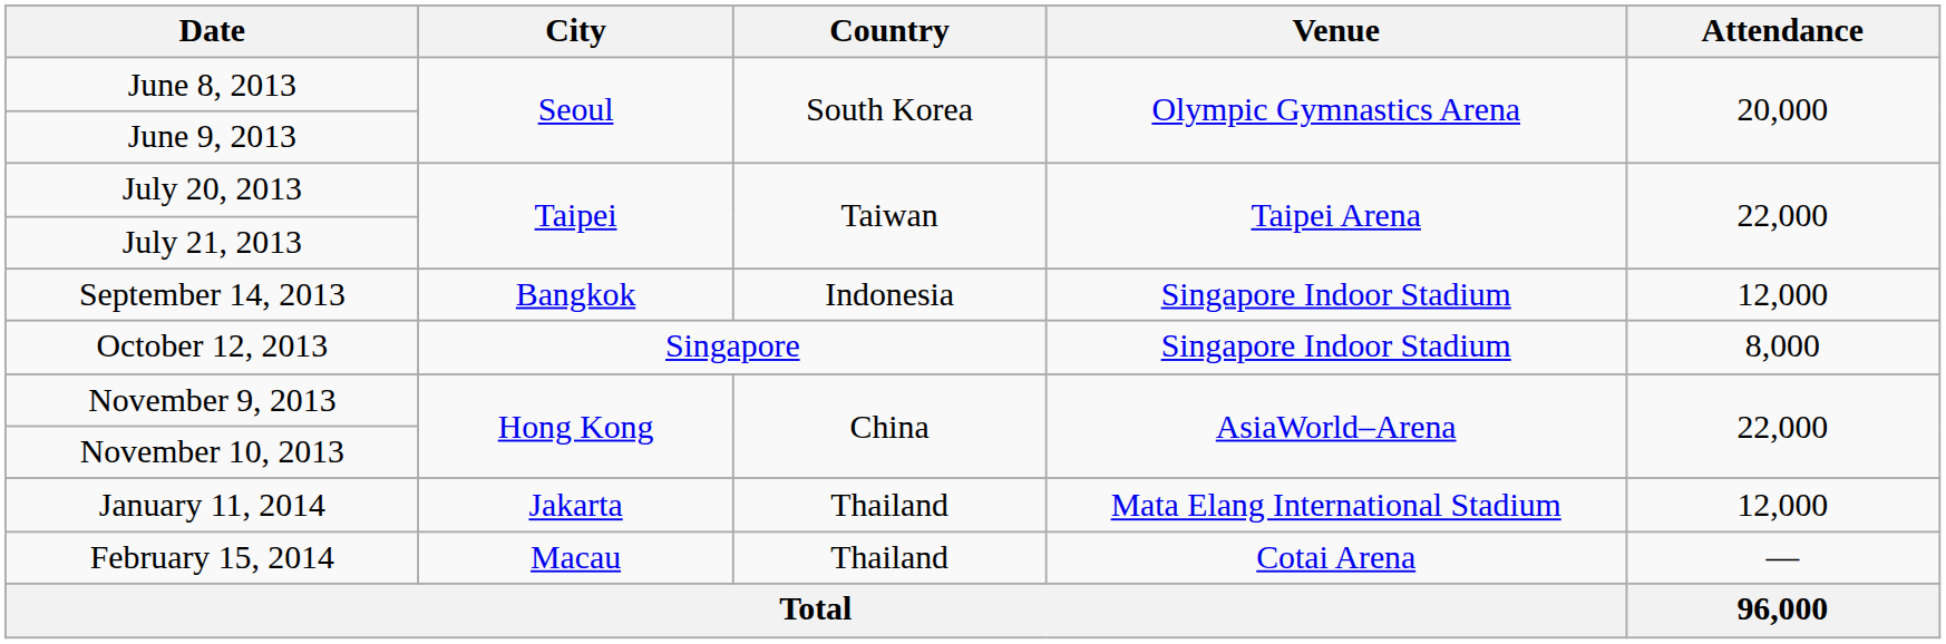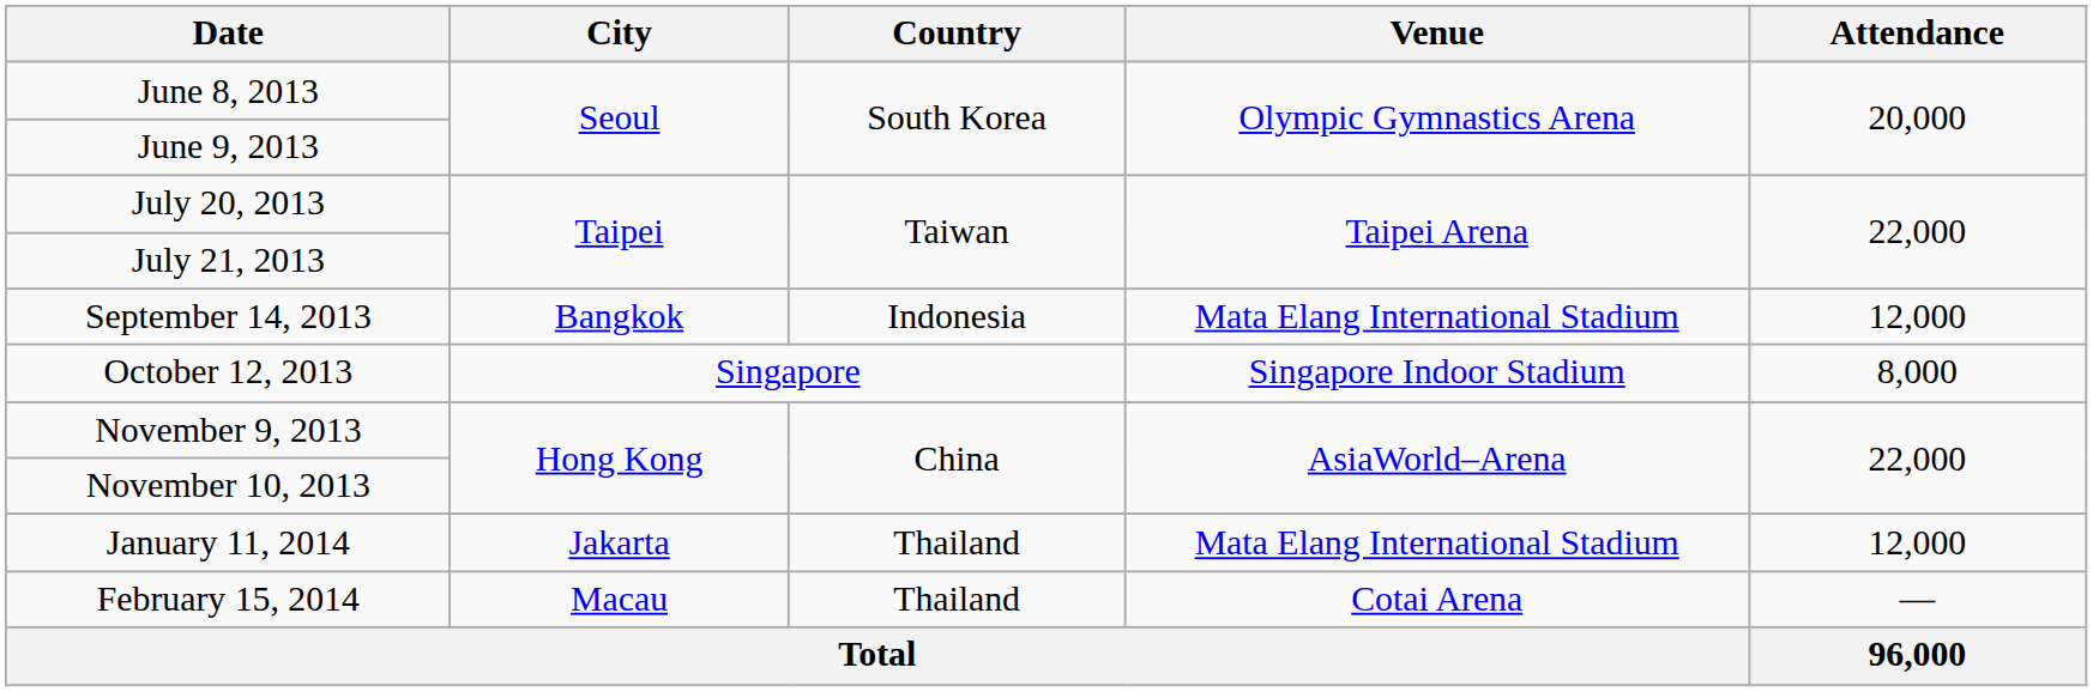 <table class="wikitable" style="text-align:center;">
 <tr>
 <th scope="col" style="width:12em;">Date</th>
 <th scope="col" style="width:9em;">City</th>
 <th scope="col" style="width:9em;">Country</th>
 <th scope="col" style="width:17em;">Venue</th>
 <th scope="col" style="width:9em;">Attendance</th>
 </tr>
 <tr>
 <td>June 8, 2013</td>
 <td rowspan="2"><a href='#'>Seoul</a></td>
 <td rowspan="2">South Korea</td>
 <td rowspan="2"><a href='#'>Olympic Gymnastics Arena</a></td>
 <td rowspan="2">20,000</td>
 </tr>
 <tr>
 <td>June 9, 2013</td>
 </tr>
 <tr>
 <td>July 20, 2013</td>
 <td rowspan="2"><a href='#'>Taipei</a></td>
 <td rowspan="2">Taiwan</td>
 <td rowspan="2"><a href='#'>Taipei Arena</a></td>
 <td rowspan="2">22,000</td>
 </tr>
 <tr>
 <td>July 21, 2013</td>
 </tr>
 <tr>
 <td>September 14, 2013</td>
 <td><a href='#'>Bangkok</a></td>
 <td>Indonesia</td>
-<td><a href='#'>Singapore Indoor Stadium</a></td>
+<td><a href='#'>Mata Elang International Stadium</a></td>
 <td>12,000</td>
 </tr>
 <tr>
 <td>October 12, 2013</td>
 <td colspan="2"><a href='#'>Singapore</a></td>
 <td><a href='#'>Singapore Indoor Stadium</a></td>
 <td>8,000</td>
 </tr>
 <tr>
 <td>November 9, 2013</td>
 <td rowspan="2"><a href='#'>Hong Kong</a></td>
 <td rowspan="2">China</td>
 <td rowspan="2"><a href='#'>AsiaWorld–Arena</a></td>
 <td rowspan="2">22,000</td>
 </tr>
 <tr>
 <td>November 10, 2013</td>
 </tr>
 <tr>
 <td>January 11, 2014</td>
 <td><a href='#'>Jakarta</a></td>
 <td>Thailand</td>
 <td><a href='#'>Mata Elang International Stadium</a></td>
 <td>12,000</td>
 </tr>
 <tr>
 <td>February 15, 2014</td>
 <td><a href='#'>Macau</a></td>
 <td>Thailand</td>
 <td><a href='#'>Cotai Arena</a></td>
 <td>—</td>
 </tr>
 <tr>
 <th colspan="4">Total</th>
 <th>96,000</th>
 </tr>
 </table>
